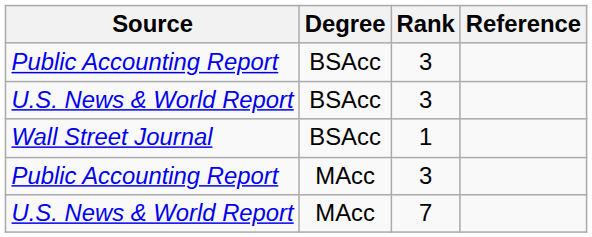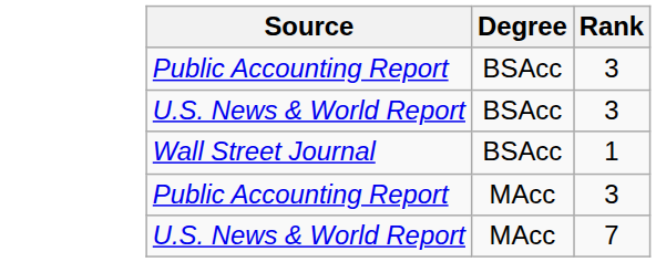 <table class="wikitable" style="float:right;">
 <tr>
 <th>Source</th>
 <th>Degree</th>
 <th>Rank</th>
-<th>Reference</th>
 </tr>
 <tr>
 <td><em><a href='#'>Public Accounting Report</a></em></td>
 <td align="center">BSAcc</td>
 <td align="center">3</td>
-<td align="center"></td>
 </tr>
 <tr>
 <td><em><a href='#'>U.S. News & World Report</a></em></td>
 <td align="center">BSAcc</td>
 <td align="center">3</td>
-<td align="center"></td>
 </tr>
 <tr>
 <td><em><a href='#'>Wall Street Journal</a></em></td>
 <td align="center">BSAcc</td>
 <td align="center">1</td>
-<td align="center"></td>
 </tr>
 <tr>
 <td><em><a href='#'>Public Accounting Report</a></em></td>
 <td align="center">MAcc</td>
 <td align="center">3</td>
-<td align="center"></td>
 </tr>
 <tr>
 <td><em><a href='#'>U.S. News & World Report</a></em></td>
 <td align="center">MAcc</td>
 <td align="center">7</td>
-<td align="center"></td>
 </tr>
 </table>
